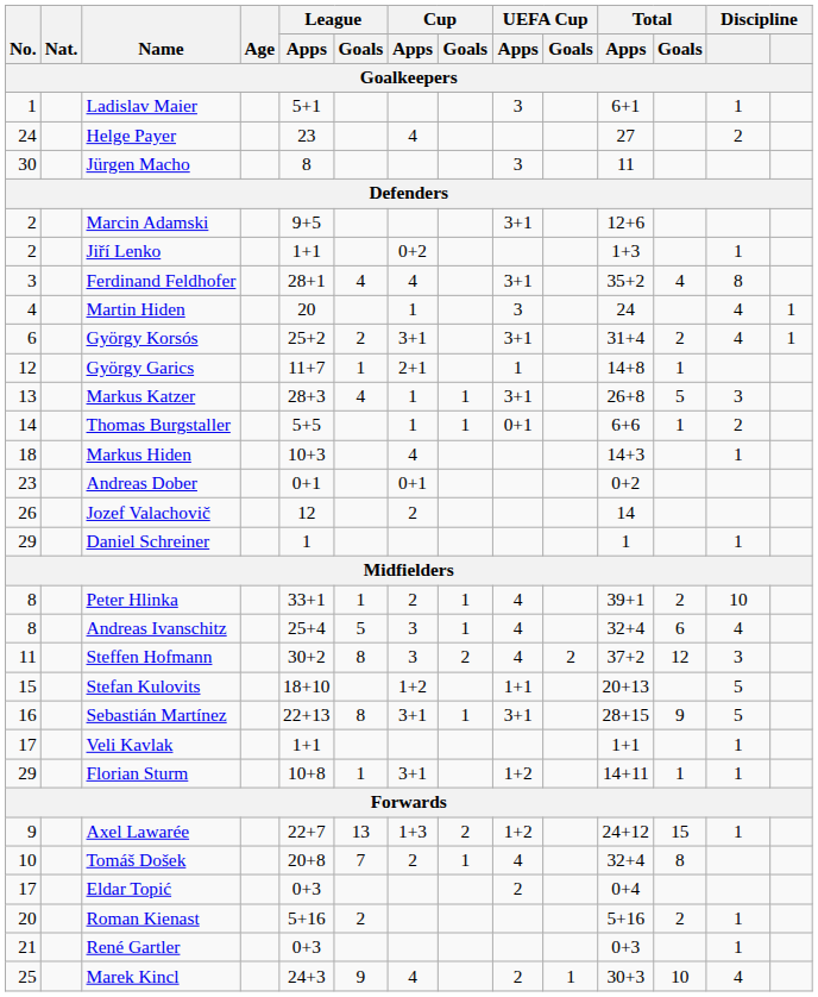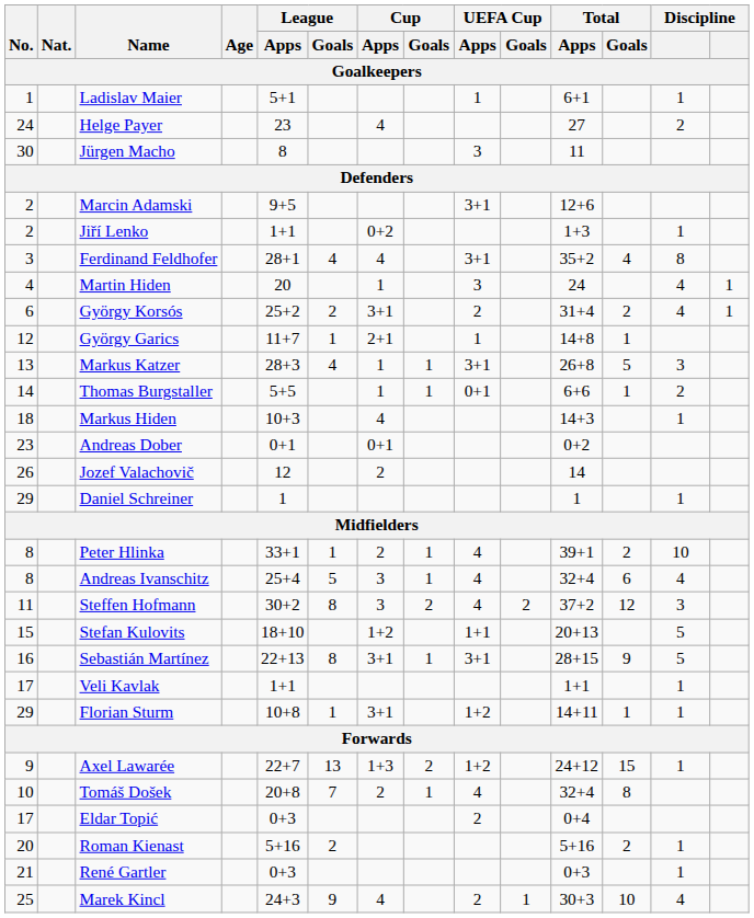 <table class="wikitable" style="text-align:center">
 <tr>
 <th rowspan="2" valign="bottom">No.</th>
 <th rowspan="2" valign="bottom">Nat.</th>
 <th rowspan="2" valign="bottom">Name</th>
 <th rowspan="2" valign="bottom">Age</th>
 <th colspan="2" width="85">League</th>
 <th colspan="2" width="85">Cup</th>
 <th colspan="2" width="85">UEFA Cup</th>
 <th colspan="2" width="85">Total</th>
 <th colspan="2" width="85">Discipline</th>
 </tr>
 <tr>
 <th>Apps</th>
 <th>Goals</th>
 <th>Apps</th>
 <th>Goals</th>
 <th>Apps</th>
 <th>Goals</th>
 <th>Apps</th>
 <th>Goals</th>
 <th></th>
 <th></th>
 </tr>
 <tr>
 <th colspan=20>Goalkeepers</th>
 </tr>
 <tr>
 <td align="right">1</td>
 <td></td>
 <td align="left"><a href='#'>Ladislav Maier</a></td>
 <td></td>
 <td>5+1</td>
 <td></td>
 <td></td>
 <td></td>
-<td>3</td>
+<td>1</td>
 <td></td>
 <td>6+1</td>
 <td></td>
 <td>1</td>
 <td></td>
 </tr>
 <tr>
 <td align="right">24</td>
 <td></td>
 <td align="left"><a href='#'>Helge Payer</a></td>
 <td></td>
 <td>23</td>
 <td></td>
 <td>4</td>
 <td></td>
 <td></td>
 <td></td>
 <td>27</td>
 <td></td>
 <td>2</td>
 <td></td>
 </tr>
 <tr>
 <td align="right">30</td>
 <td></td>
 <td align="left"><a href='#'>Jürgen Macho</a></td>
 <td></td>
 <td>8</td>
 <td></td>
 <td></td>
 <td></td>
 <td>3</td>
 <td></td>
 <td>11</td>
 <td></td>
 <td></td>
 <td></td>
 </tr>
 <tr>
 <th colspan=20>Defenders</th>
 </tr>
 <tr>
 <td align="right">2</td>
 <td></td>
 <td align="left"><a href='#'>Marcin Adamski</a></td>
 <td></td>
 <td>9+5</td>
 <td></td>
 <td></td>
 <td></td>
 <td>3+1</td>
 <td></td>
 <td>12+6</td>
 <td></td>
 <td></td>
 <td></td>
 </tr>
 <tr>
 <td align="right">2</td>
 <td></td>
 <td align="left"><a href='#'>Jiří Lenko</a></td>
 <td></td>
 <td>1+1</td>
 <td></td>
 <td>0+2</td>
 <td></td>
 <td></td>
 <td></td>
 <td>1+3</td>
 <td></td>
 <td>1</td>
 <td></td>
 </tr>
 <tr>
 <td align="right">3</td>
 <td></td>
 <td align="left"><a href='#'>Ferdinand Feldhofer</a></td>
 <td></td>
 <td>28+1</td>
 <td>4</td>
 <td>4</td>
 <td></td>
 <td>3+1</td>
 <td></td>
 <td>35+2</td>
 <td>4</td>
 <td>8</td>
 <td></td>
 </tr>
 <tr>
 <td align="right">4</td>
 <td></td>
 <td align="left"><a href='#'>Martin Hiden</a></td>
 <td></td>
 <td>20</td>
 <td></td>
 <td>1</td>
 <td></td>
 <td>3</td>
 <td></td>
 <td>24</td>
 <td></td>
 <td>4</td>
 <td>1</td>
 </tr>
 <tr>
 <td align="right">6</td>
 <td></td>
 <td align="left"><a href='#'>György Korsós</a></td>
 <td></td>
 <td>25+2</td>
 <td>2</td>
 <td>3+1</td>
 <td></td>
-<td>3+1</td>
+<td>2</td>
 <td></td>
 <td>31+4</td>
 <td>2</td>
 <td>4</td>
 <td>1</td>
 </tr>
 <tr>
 <td align="right">12</td>
 <td></td>
 <td align="left"><a href='#'>György Garics</a></td>
 <td></td>
 <td>11+7</td>
 <td>1</td>
 <td>2+1</td>
 <td></td>
 <td>1</td>
 <td></td>
 <td>14+8</td>
 <td>1</td>
 <td></td>
 <td></td>
 </tr>
 <tr>
 <td align="right">13</td>
 <td></td>
 <td align="left"><a href='#'>Markus Katzer</a></td>
 <td></td>
 <td>28+3</td>
 <td>4</td>
 <td>1</td>
 <td>1</td>
 <td>3+1</td>
 <td></td>
 <td>26+8</td>
 <td>5</td>
 <td>3</td>
 <td></td>
 </tr>
 <tr>
 <td align="right">14</td>
 <td></td>
 <td align="left"><a href='#'>Thomas Burgstaller</a></td>
 <td></td>
 <td>5+5</td>
 <td></td>
 <td>1</td>
 <td>1</td>
 <td>0+1</td>
 <td></td>
 <td>6+6</td>
 <td>1</td>
 <td>2</td>
 <td></td>
 </tr>
 <tr>
 <td align="right">18</td>
 <td></td>
 <td align="left"><a href='#'>Markus Hiden</a></td>
 <td></td>
 <td>10+3</td>
 <td></td>
 <td>4</td>
 <td></td>
 <td></td>
 <td></td>
 <td>14+3</td>
 <td></td>
 <td>1</td>
 <td></td>
 </tr>
 <tr>
 <td align="right">23</td>
 <td></td>
 <td align="left"><a href='#'>Andreas Dober</a></td>
 <td></td>
 <td>0+1</td>
 <td></td>
 <td>0+1</td>
 <td></td>
 <td></td>
 <td></td>
 <td>0+2</td>
 <td></td>
 <td></td>
 <td></td>
 </tr>
 <tr>
 <td align="right">26</td>
 <td></td>
 <td align="left"><a href='#'>Jozef Valachovič</a></td>
 <td></td>
 <td>12</td>
 <td></td>
 <td>2</td>
 <td></td>
 <td></td>
 <td></td>
 <td>14</td>
 <td></td>
 <td></td>
 <td></td>
 </tr>
 <tr>
 <td align="right">29</td>
 <td></td>
 <td align="left"><a href='#'>Daniel Schreiner</a></td>
 <td></td>
 <td>1</td>
 <td></td>
 <td></td>
 <td></td>
 <td></td>
 <td></td>
 <td>1</td>
 <td></td>
 <td>1</td>
 <td></td>
 </tr>
 <tr>
 <th colspan=20>Midfielders</th>
 </tr>
 <tr>
 <td align="right">8</td>
 <td></td>
 <td align="left"><a href='#'>Peter Hlinka</a></td>
 <td></td>
 <td>33+1</td>
 <td>1</td>
 <td>2</td>
 <td>1</td>
 <td>4</td>
 <td></td>
 <td>39+1</td>
 <td>2</td>
 <td>10</td>
 <td></td>
 </tr>
 <tr>
 <td align="right">8</td>
 <td></td>
 <td align="left"><a href='#'>Andreas Ivanschitz</a></td>
 <td></td>
 <td>25+4</td>
 <td>5</td>
 <td>3</td>
 <td>1</td>
 <td>4</td>
 <td></td>
 <td>32+4</td>
 <td>6</td>
 <td>4</td>
 <td></td>
 </tr>
 <tr>
 <td align="right">11</td>
 <td></td>
 <td align="left"><a href='#'>Steffen Hofmann</a></td>
 <td></td>
 <td>30+2</td>
 <td>8</td>
 <td>3</td>
 <td>2</td>
 <td>4</td>
 <td>2</td>
 <td>37+2</td>
 <td>12</td>
 <td>3</td>
 <td></td>
 </tr>
 <tr>
 <td align="right">15</td>
 <td></td>
 <td align="left"><a href='#'>Stefan Kulovits</a></td>
 <td></td>
 <td>18+10</td>
 <td></td>
 <td>1+2</td>
 <td></td>
 <td>1+1</td>
 <td></td>
 <td>20+13</td>
 <td></td>
 <td>5</td>
 <td></td>
 </tr>
 <tr>
 <td align="right">16</td>
 <td></td>
 <td align="left"><a href='#'>Sebastián Martínez</a></td>
 <td></td>
 <td>22+13</td>
 <td>8</td>
 <td>3+1</td>
 <td>1</td>
 <td>3+1</td>
 <td></td>
 <td>28+15</td>
 <td>9</td>
 <td>5</td>
 <td></td>
 </tr>
 <tr>
 <td align="right">17</td>
 <td></td>
 <td align="left"><a href='#'>Veli Kavlak</a></td>
 <td></td>
 <td>1+1</td>
 <td></td>
 <td></td>
 <td></td>
 <td></td>
 <td></td>
 <td>1+1</td>
 <td></td>
 <td>1</td>
 <td></td>
 </tr>
 <tr>
 <td align="right">29</td>
 <td></td>
 <td align="left"><a href='#'>Florian Sturm</a></td>
 <td></td>
 <td>10+8</td>
 <td>1</td>
 <td>3+1</td>
 <td></td>
 <td>1+2</td>
 <td></td>
 <td>14+11</td>
 <td>1</td>
 <td>1</td>
 <td></td>
 </tr>
 <tr>
 <th colspan=20>Forwards</th>
 </tr>
 <tr>
 <td align="right">9</td>
 <td></td>
 <td align="left"><a href='#'>Axel Lawarée</a></td>
 <td></td>
 <td>22+7</td>
 <td>13</td>
 <td>1+3</td>
 <td>2</td>
 <td>1+2</td>
 <td></td>
 <td>24+12</td>
 <td>15</td>
 <td>1</td>
 <td></td>
 </tr>
 <tr>
 <td align="right">10</td>
 <td></td>
 <td align="left"><a href='#'>Tomáš Došek</a></td>
 <td></td>
 <td>20+8</td>
 <td>7</td>
 <td>2</td>
 <td>1</td>
 <td>4</td>
 <td></td>
 <td>32+4</td>
 <td>8</td>
 <td></td>
 <td></td>
 </tr>
 <tr>
 <td align="right">17</td>
 <td></td>
 <td align="left"><a href='#'>Eldar Topić</a></td>
 <td></td>
 <td>0+3</td>
 <td></td>
 <td></td>
 <td></td>
 <td>2</td>
 <td></td>
 <td>0+4</td>
 <td></td>
 <td></td>
 <td></td>
 </tr>
 <tr>
 <td align="right">20</td>
 <td></td>
 <td align="left"><a href='#'>Roman Kienast</a></td>
 <td></td>
 <td>5+16</td>
 <td>2</td>
 <td></td>
 <td></td>
 <td></td>
 <td></td>
 <td>5+16</td>
 <td>2</td>
 <td>1</td>
 <td></td>
 </tr>
 <tr>
 <td align="right">21</td>
 <td></td>
 <td align="left"><a href='#'>René Gartler</a></td>
 <td></td>
 <td>0+3</td>
 <td></td>
 <td></td>
 <td></td>
 <td></td>
 <td></td>
 <td>0+3</td>
 <td></td>
 <td>1</td>
 <td></td>
 </tr>
 <tr>
 <td align="right">25</td>
 <td></td>
 <td align="left"><a href='#'>Marek Kincl</a></td>
 <td></td>
 <td>24+3</td>
 <td>9</td>
 <td>4</td>
 <td></td>
 <td>2</td>
 <td>1</td>
 <td>30+3</td>
 <td>10</td>
 <td>4</td>
 <td></td>
 </tr>
 </table>
